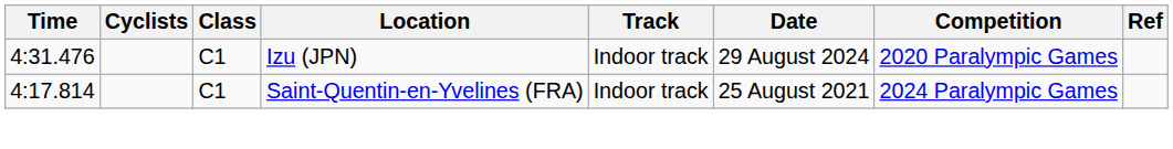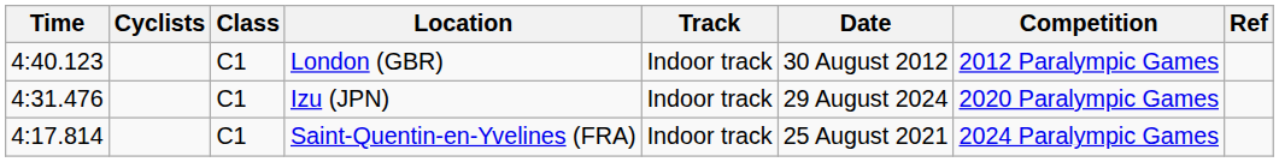 <table class="wikitable">
 <tr align="left">
 <th>Time</th>
 <th>Cyclists</th>
 <th>Class</th>
 <th>Location</th>
 <th>Track</th>
 <th>Date</th>
 <th>Competition</th>
 <th>Ref</th>
+</tr>
+<tr>
+<td>4:40.123</td>
+<td></td>
+<td>C1</td>
+<td><a href='#'>London</a> (GBR)</td>
+<td>Indoor track</td>
+<td>30 August 2012</td>
+<td><a href='#'>2012 Paralympic Games</a></td>
+<td></td>
 </tr>
 <tr>
 <td>4:31.476</td>
 <td></td>
 <td>C1</td>
 <td><a href='#'>Izu</a> (JPN)</td>
 <td>Indoor track</td>
 <td>29 August 2024</td>
 <td><a href='#'>2020 Paralympic Games</a></td>
 <td></td>
 </tr>
 <tr>
 <td>4:17.814</td>
 <td></td>
 <td>C1</td>
 <td><a href='#'>Saint-Quentin-en-Yvelines</a> (FRA)</td>
 <td>Indoor track</td>
 <td>25 August 2021</td>
 <td><a href='#'>2024 Paralympic Games</a></td>
 <td></td>
 </tr>
 </table>
